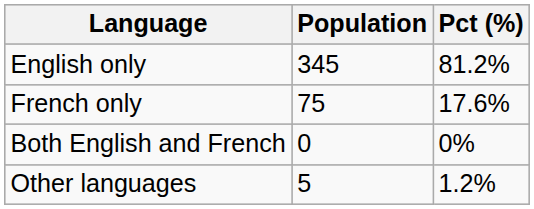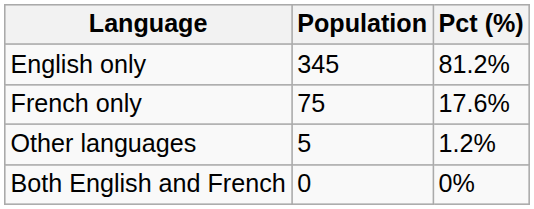 <table class="wikitable">
 <tr>
 <th>Language</th>
 <th>Population</th>
 <th>Pct (%)</th>
 </tr>
 <tr>
 <td>English only</td>
 <td>345</td>
 <td>81.2%</td>
 </tr>
 <tr>
 <td>French only</td>
 <td>75</td>
 <td>17.6%</td>
 </tr>
 <tr>
+<td>Other languages</td>
+<td>5</td>
+<td>1.2%</td>
+</tr>
+<tr>
 <td>Both English and French</td>
 <td>0</td>
 <td>0%</td>
 </tr>
-<tr>
-<td>Other languages</td>
-<td>5</td>
-<td>1.2%</td>
-</tr>
 </table>
